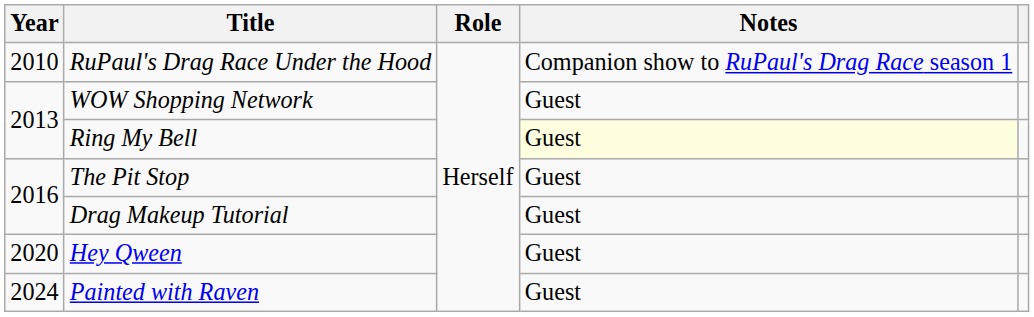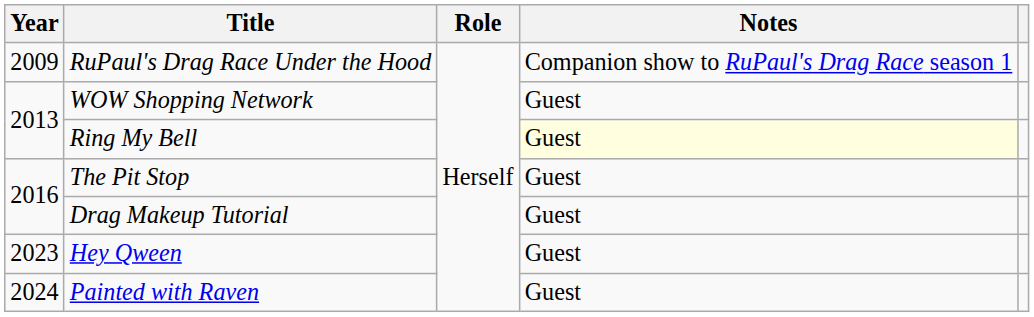 <table class="wikitable">
 <tr>
 <th>Year</th>
 <th>Title</th>
 <th>Role</th>
 <th>Notes</th>
 <th></th>
 </tr>
 <tr>
-<td>2010</td>
+<td>2009</td>
 <td><em>RuPaul's Drag Race Under the Hood</em></td>
 <td rowspan="7">Herself</td>
 <td>Companion show to <a href='#'><em>RuPaul's Drag Race</em> season 1</a></td>
 <td></td>
 </tr>
 <tr>
 <td rowspan="2">2013</td>
 <td><em>WOW Shopping Network</em></td>
 <td>Guest</td>
 <td></td>
 </tr>
 <tr>
 <td><em>Ring My Bell</em></td>
 <td style="background: lightyellow;">Guest</td>
 <td></td>
 </tr>
 <tr>
 <td rowspan="2">2016</td>
 <td><em>The Pit Stop</em></td>
 <td>Guest</td>
 <td></td>
 </tr>
 <tr>
 <td><em>Drag Makeup Tutorial</em></td>
 <td>Guest</td>
 <td></td>
 </tr>
 <tr>
-<td>2020</td>
+<td>2023</td>
 <td><em><a href='#'>Hey Qween</a></em></td>
 <td>Guest</td>
 <td></td>
 </tr>
 <tr>
 <td>2024</td>
 <td><em><a href='#'>Painted with Raven</a></em></td>
 <td>Guest</td>
 <td></td>
 </tr>
 </table>
